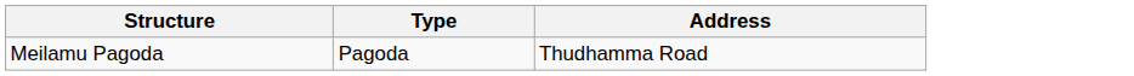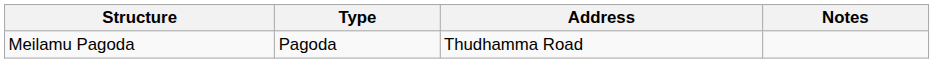 <table class="wikitable" border="1">
 <tr>
 <th width="250">Structure</th>
 <th width="150">Type</th>
 <th width="300">Address</th>
+<th width="150">Notes</th>
 </tr>
 <tr>
 <td>Meilamu Pagoda</td>
 <td>Pagoda</td>
 <td>Thudhamma Road</td>
+<td></td>
 </tr>
 </table>
